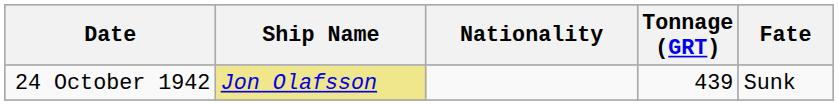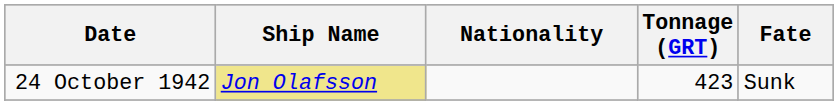 <table class="wikitable sortable">
 <tr>
 <th width="120px">Date</th>
 <th width="120px">Ship Name</th>
 <th width="120px">Nationality</th>
 <th width="25px">Tonnage<br>(<a href='#'>GRT</a>)</th>
 <th width="50px">Fate</th>
 </tr>
 <tr>
 <td align="right">24 October 1942</td>
 <td align="left" style="background: khaki;"><a href='#'><em>Jon Olafsson</em></a></td>
 <td align="left"></td>
-<td align="right">439</td>
+<td align="right">423</td>
 <td align="left">Sunk</td>
 </tr>
 </table>
